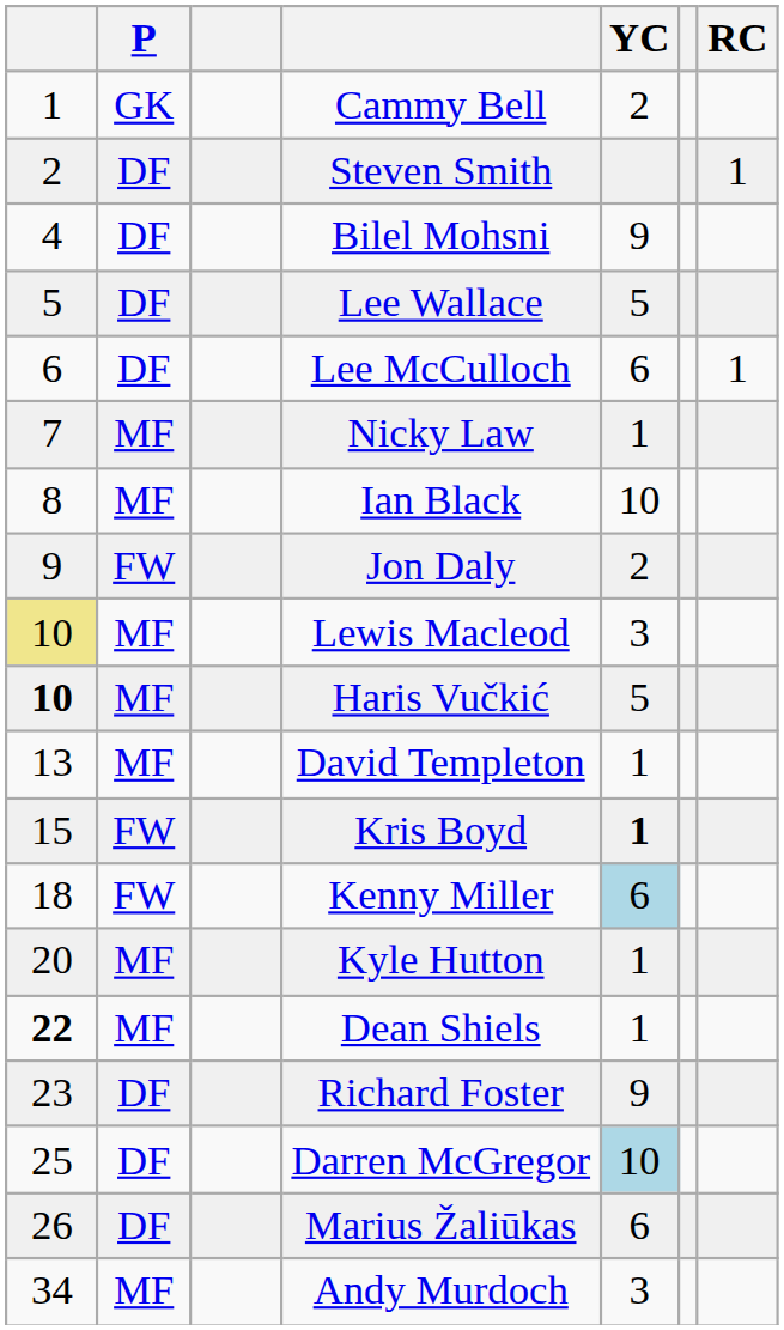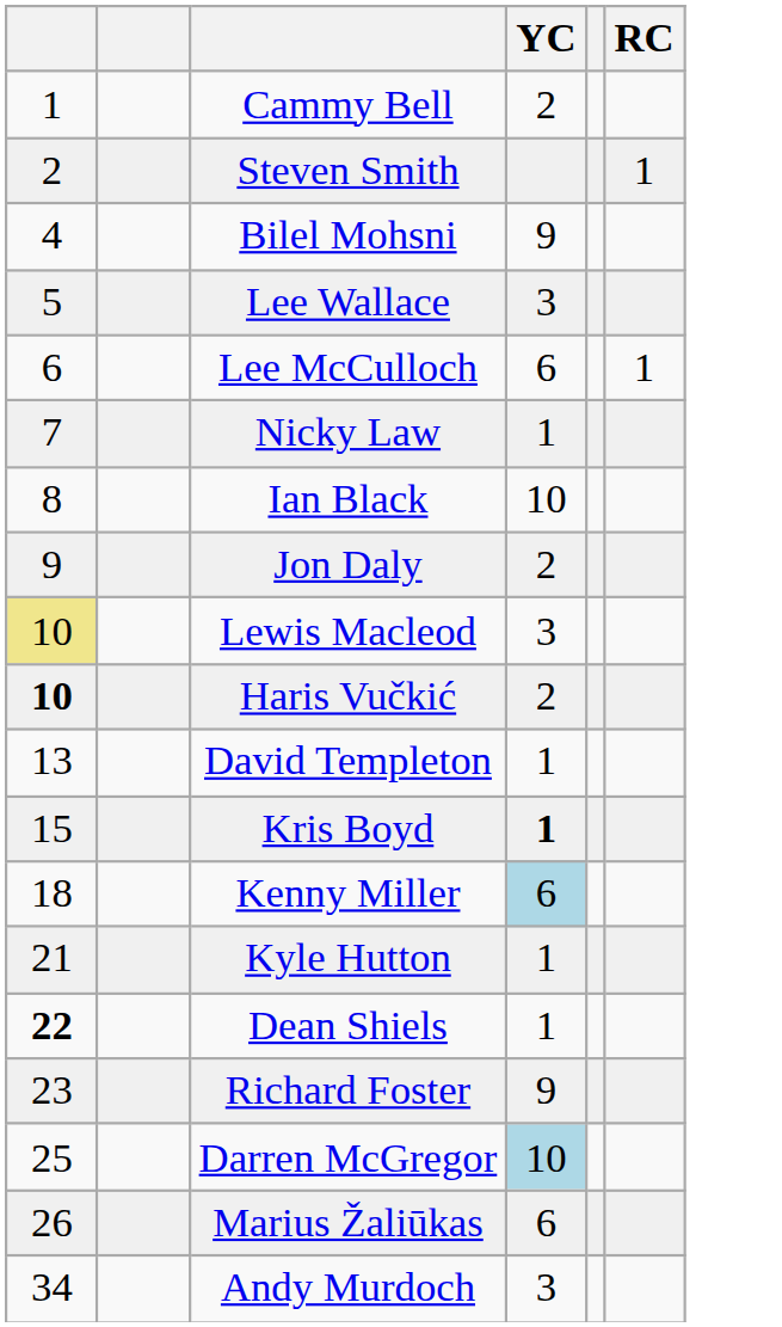 <table class="wikitable sortable" style="text-align: center;">
 <tr>
 <th width=28><br></th>
-<th width=28><a href='#'>P</a><br></th>
 <th width=28><br></th>
 <th><br></th>
 <th>YC <br></th>
 <th><br></th>
 <th>RC <br></th>
 </tr>
 <tr>
 <td>1</td>
-<td><a href='#'>GK</a></td>
 <td></td>
 <td><a href='#'>Cammy Bell</a></td>
 <td>2</td>
 <td></td>
 <td></td>
 </tr>
 <tr bgcolor = "#F0F0F0">
 <td>2</td>
-<td><a href='#'>DF</a></td>
 <td></td>
 <td> <a href='#'>Steven Smith</a></td>
 <td></td>
 <td></td>
 <td>1</td>
 </tr>
 <tr>
 <td>4</td>
-<td><a href='#'>DF</a></td>
 <td></td>
 <td> <a href='#'>Bilel Mohsni</a></td>
 <td>9</td>
 <td></td>
 <td></td>
 </tr>
 <tr bgcolor = "#F0F0F0">
 <td>5</td>
-<td><a href='#'>DF</a></td>
 <td></td>
 <td> <a href='#'>Lee Wallace</a></td>
-<td>5</td>
+<td>3</td>
 <td></td>
 <td></td>
 </tr>
 <tr>
 <td>6</td>
-<td><a href='#'>DF</a></td>
 <td></td>
 <td> <a href='#'>Lee McCulloch</a></td>
 <td>6</td>
 <td></td>
 <td>1</td>
 </tr>
 <tr bgcolor = "#F0F0F0">
 <td>7</td>
-<td><a href='#'>MF</a></td>
 <td></td>
 <td> <a href='#'>Nicky Law</a></td>
 <td>1</td>
 <td></td>
 <td></td>
 </tr>
 <tr>
 <td>8</td>
-<td><a href='#'>MF</a></td>
 <td></td>
 <td> <a href='#'>Ian Black</a></td>
 <td>10</td>
 <td></td>
 <td></td>
 </tr>
 <tr bgcolor = "#F0F0F0">
 <td>9</td>
-<td><a href='#'>FW</a></td>
 <td></td>
 <td> <a href='#'>Jon Daly</a></td>
 <td>2</td>
 <td></td>
 <td></td>
 </tr>
 <tr>
 <td style="background: khaki;">10</td>
-<td><a href='#'>MF</a></td>
 <td></td>
 <td> <a href='#'>Lewis Macleod</a></td>
 <td>3</td>
 <td></td>
 <td></td>
 </tr>
 <tr bgcolor = "#F0F0F0">
 <td><strong>10</strong></td>
-<td><a href='#'>MF</a></td>
 <td></td>
 <td> <a href='#'>Haris Vučkić</a></td>
-<td>5</td>
+<td>2</td>
 <td></td>
 <td></td>
 </tr>
 <tr>
 <td>13</td>
-<td><a href='#'>MF</a></td>
 <td></td>
 <td> <a href='#'>David Templeton</a></td>
 <td>1</td>
 <td></td>
 <td></td>
 </tr>
 <tr bgcolor = "#F0F0F0">
 <td>15</td>
-<td><a href='#'>FW</a></td>
 <td></td>
 <td> <a href='#'>Kris Boyd</a></td>
 <td><strong>1</strong></td>
 <td></td>
 <td></td>
 </tr>
 <tr>
 <td>18</td>
-<td><a href='#'>FW</a></td>
 <td></td>
 <td> <a href='#'>Kenny Miller</a></td>
 <td style="background: lightblue;">6</td>
 <td></td>
 <td></td>
 </tr>
 <tr bgcolor = "#F0F0F0">
-<td>20</td>
-<td><a href='#'>MF</a></td>
+<td>21</td>
 <td></td>
 <td><a href='#'>Kyle Hutton</a></td>
 <td>1</td>
 <td></td>
 <td></td>
 </tr>
 <tr>
 <td><strong>22</strong></td>
-<td><a href='#'>MF</a></td>
 <td></td>
 <td><a href='#'>Dean Shiels</a></td>
 <td>1</td>
 <td></td>
 <td></td>
 </tr>
 <tr bgcolor = "#F0F0F0">
 <td>23</td>
-<td><a href='#'>DF</a></td>
 <td></td>
 <td><a href='#'>Richard Foster</a></td>
 <td>9</td>
 <td></td>
 <td></td>
 </tr>
 <tr>
 <td>25</td>
-<td><a href='#'>DF</a></td>
 <td></td>
 <td><a href='#'>Darren McGregor</a></td>
 <td style="background: lightblue;">10</td>
 <td></td>
 <td></td>
 </tr>
 <tr bgcolor = "#F0F0F0">
 <td>26</td>
-<td><a href='#'>DF</a></td>
 <td></td>
 <td><a href='#'>Marius Žaliūkas</a></td>
 <td>6</td>
 <td></td>
 <td></td>
 </tr>
 <tr>
 <td>34</td>
-<td><a href='#'>MF</a></td>
 <td></td>
 <td><a href='#'>Andy Murdoch</a></td>
 <td>3</td>
 <td></td>
 <td></td>
 </tr>
 </table>
